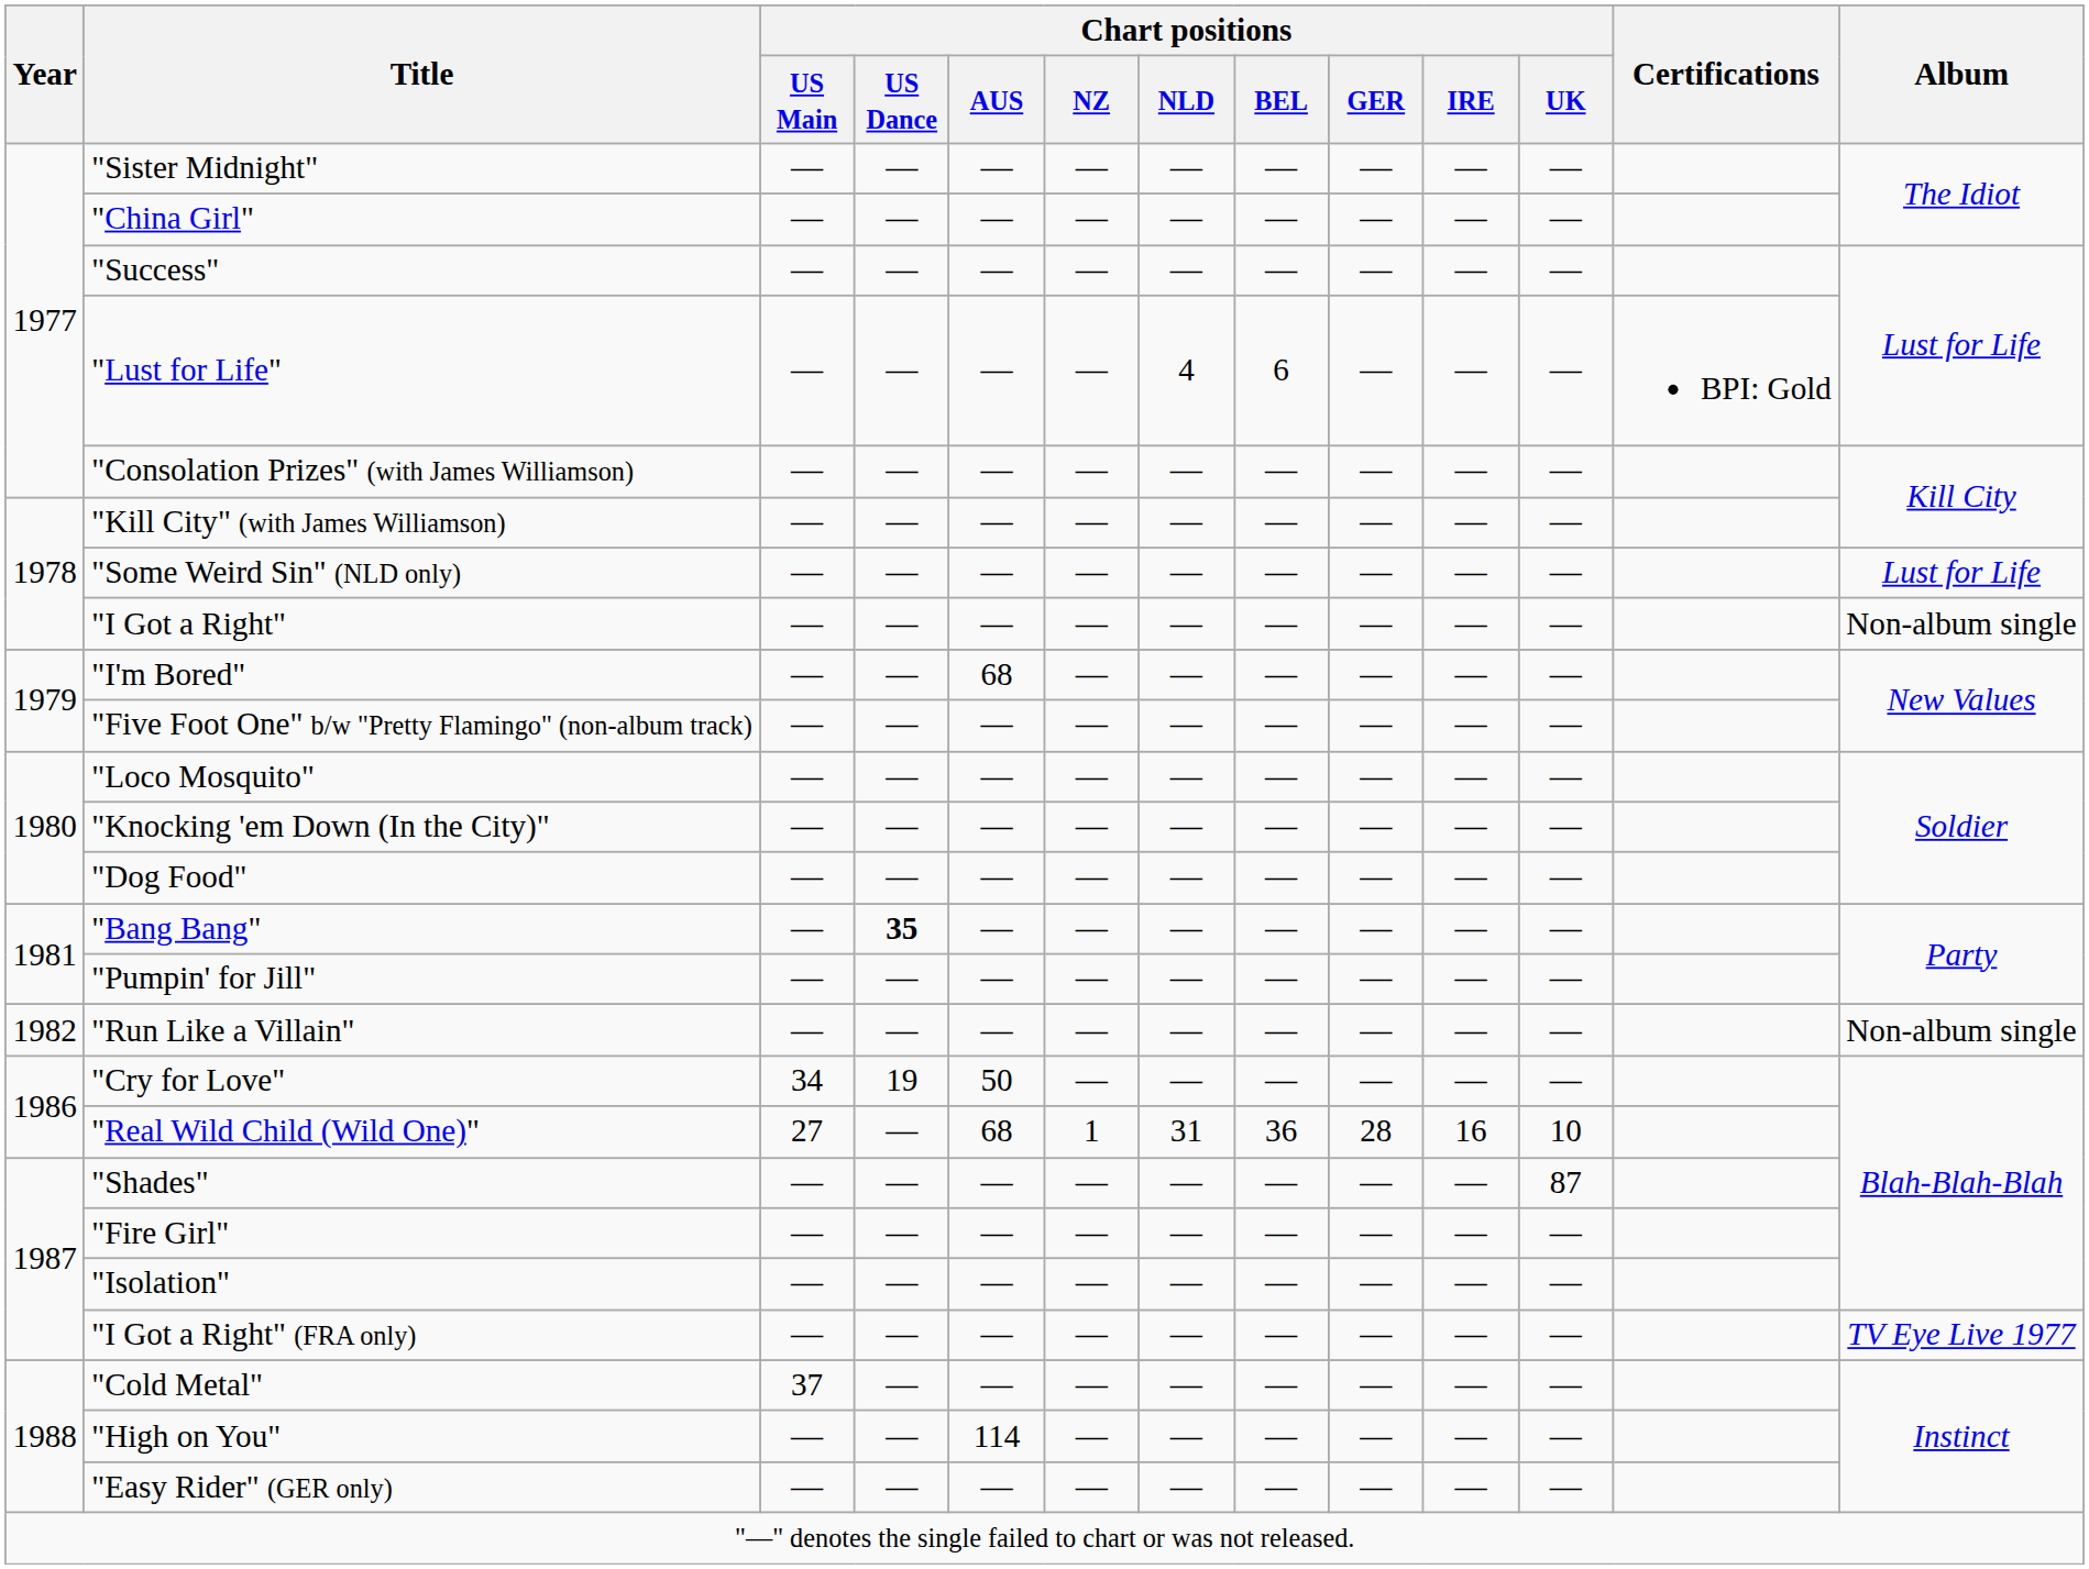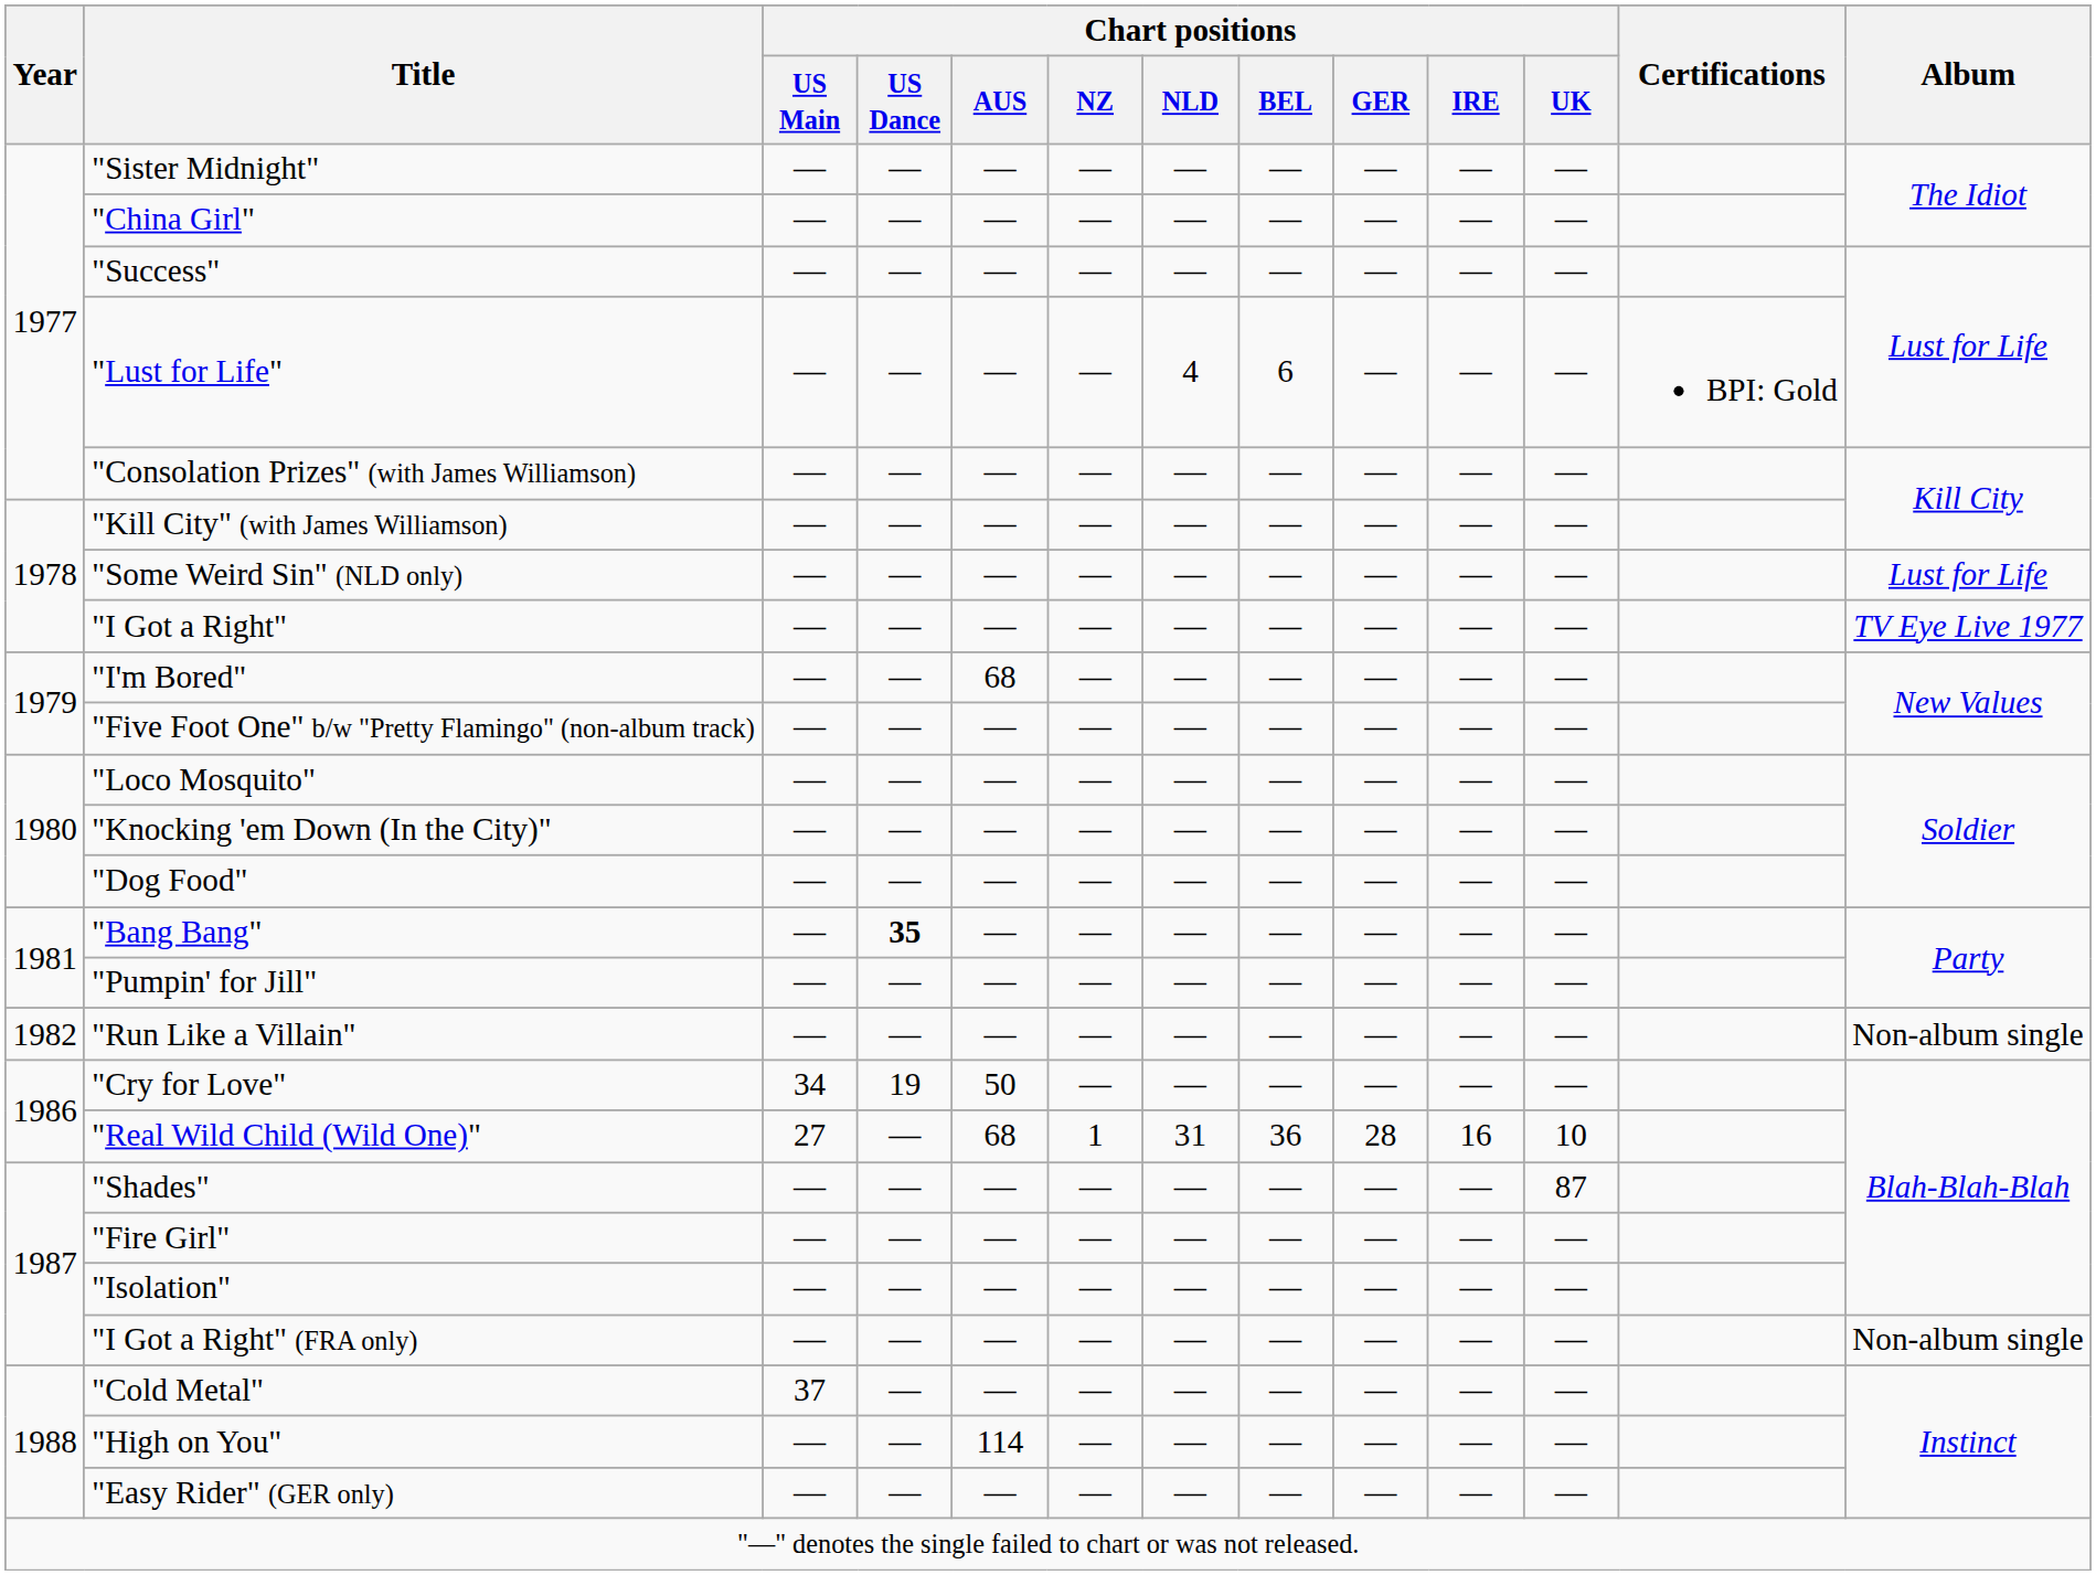 <table class="wikitable" style=text-align:center;>
 <tr>
 <th rowspan="2">Year</th>
 <th rowspan="2">Title</th>
 <th colspan="9">Chart positions</th>
 <th rowspan="2">Certifications</th>
 <th rowspan="2">Album</th>
 </tr>
 <tr style="font-">
 <th width="40"><small><a href='#'>US<br>Main</a></small></th>
 <th width="40"><small><a href='#'>US<br>Dance</a></small></th>
 <th width="40"><small><a href='#'>AUS</a><br></small></th>
 <th width="40"><small><a href='#'>NZ</a></small></th>
 <th width="40"><small><a href='#'>NLD</a></small></th>
 <th width="40"><small><a href='#'>BEL</a></small></th>
 <th width="40"><small><a href='#'>GER</a></small></th>
 <th width="40"><small><a href='#'>IRE</a></small></th>
 <th width="40"><small><a href='#'>UK</a></small></th>
 </tr>
 <tr>
 <td rowspan="5">1977</td>
 <td align="left">"Sister Midnight"</td>
 <td>—</td>
 <td>—</td>
 <td>—</td>
 <td>—</td>
 <td>—</td>
 <td>—</td>
 <td>—</td>
 <td>—</td>
 <td>—</td>
 <td></td>
 <td rowspan="2"><em><a href='#'>The Idiot</a></em></td>
 </tr>
 <tr>
 <td align="left">"<a href='#'>China Girl</a>"</td>
 <td>—</td>
 <td>—</td>
 <td>—</td>
 <td>—</td>
 <td>—</td>
 <td>—</td>
 <td>—</td>
 <td>—</td>
 <td>—</td>
 <td></td>
 </tr>
 <tr>
 <td align="left">"Success"</td>
 <td>—</td>
 <td>—</td>
 <td>—</td>
 <td>—</td>
 <td>—</td>
 <td>—</td>
 <td>—</td>
 <td>—</td>
 <td>—</td>
 <td></td>
 <td rowspan="2"><em><a href='#'>Lust for Life</a></em></td>
 </tr>
 <tr>
 <td align="left">"<a href='#'>Lust for Life</a>"</td>
 <td>—</td>
 <td>—</td>
 <td>—</td>
 <td>—</td>
 <td>4</td>
 <td>6</td>
 <td>—</td>
 <td>—</td>
 <td>—</td>
 <td><br><ul><li>BPI: Gold</li></ul></td>
 </tr>
 <tr>
 <td align="left">"Consolation Prizes" <small>(with James Williamson)</small></td>
 <td>—</td>
 <td>—</td>
 <td>—</td>
 <td>—</td>
 <td>—</td>
 <td>—</td>
 <td>—</td>
 <td>—</td>
 <td>—</td>
 <td></td>
 <td align="center" rowspan="2"><em><a href='#'>Kill City</a></em></td>
 </tr>
 <tr>
 <td rowspan="3">1978</td>
 <td align="left">"Kill City" <small>(with James Williamson)</small></td>
 <td>—</td>
 <td>—</td>
 <td>—</td>
 <td>—</td>
 <td>—</td>
 <td>—</td>
 <td>—</td>
 <td>—</td>
 <td>—</td>
 <td></td>
 </tr>
 <tr>
 <td align="left">"Some Weird Sin" <small>(NLD only)</small></td>
 <td>—</td>
 <td>—</td>
 <td>—</td>
 <td>—</td>
 <td>—</td>
 <td>—</td>
 <td>—</td>
 <td>—</td>
 <td>—</td>
 <td></td>
 <td><em><a href='#'>Lust for Life</a></em></td>
 </tr>
 <tr>
 <td align="left">"I Got a Right"</td>
 <td>—</td>
 <td>—</td>
 <td>—</td>
 <td>—</td>
 <td>—</td>
 <td>—</td>
 <td>—</td>
 <td>—</td>
 <td>—</td>
 <td></td>
-<td>Non-album single</td>
+<td><em><a href='#'>TV Eye Live 1977</a></em></td>
 </tr>
 <tr>
 <td rowspan="2">1979</td>
 <td align="left">"I'm Bored"</td>
 <td>—</td>
 <td>—</td>
 <td>68</td>
 <td>—</td>
 <td>—</td>
 <td>—</td>
 <td>—</td>
 <td>—</td>
 <td>—</td>
 <td></td>
 <td rowspan="2"><em><a href='#'>New Values</a></em></td>
 </tr>
 <tr>
 <td align="left">"Five Foot One" <small>b/w "Pretty Flamingo" (non-album track)</small></td>
 <td>—</td>
 <td>—</td>
 <td>—</td>
 <td>—</td>
 <td>—</td>
 <td>—</td>
 <td>—</td>
 <td>—</td>
 <td>—</td>
 <td></td>
 </tr>
 <tr>
 <td rowspan="3">1980</td>
 <td align="left">"Loco Mosquito"</td>
 <td>—</td>
 <td>—</td>
 <td>—</td>
 <td>—</td>
 <td>—</td>
 <td>—</td>
 <td>—</td>
 <td>—</td>
 <td>—</td>
 <td></td>
 <td rowspan="3"><em><a href='#'>Soldier</a></em></td>
 </tr>
 <tr>
 <td align="left">"Knocking 'em Down (In the City)"</td>
 <td>—</td>
 <td>—</td>
 <td>—</td>
 <td>—</td>
 <td>—</td>
 <td>—</td>
 <td>—</td>
 <td>—</td>
 <td>—</td>
 <td></td>
 </tr>
 <tr>
 <td align="left">"Dog Food"</td>
 <td>—</td>
 <td>—</td>
 <td>—</td>
 <td>—</td>
 <td>—</td>
 <td>—</td>
 <td>—</td>
 <td>—</td>
 <td>—</td>
 <td></td>
 </tr>
 <tr>
 <td rowspan="2">1981</td>
 <td align="left">"<a href='#'>Bang Bang</a>"</td>
 <td>—</td>
 <td><strong>35</strong></td>
 <td>—</td>
 <td>—</td>
 <td>—</td>
 <td>—</td>
 <td>—</td>
 <td>—</td>
 <td>—</td>
 <td></td>
 <td rowspan="2"><em><a href='#'>Party</a></em></td>
 </tr>
 <tr>
 <td align="left">"Pumpin' for Jill"</td>
 <td>—</td>
 <td>—</td>
 <td>—</td>
 <td>—</td>
 <td>—</td>
 <td>—</td>
 <td>—</td>
 <td>—</td>
 <td>—</td>
 </tr>
 <tr>
 <td rowspan="1">1982</td>
 <td align="left">"Run Like a Villain"</td>
 <td>—</td>
 <td>—</td>
 <td>—</td>
 <td>—</td>
 <td>—</td>
 <td>—</td>
 <td>—</td>
 <td>—</td>
 <td>—</td>
 <td></td>
 <td>Non-album single</td>
 </tr>
 <tr>
 <td rowspan="2">1986</td>
 <td align="left">"Cry for Love"</td>
 <td>34</td>
 <td>19</td>
 <td>50</td>
 <td>—</td>
 <td>—</td>
 <td>—</td>
 <td>—</td>
 <td>—</td>
 <td>—</td>
 <td></td>
 <td rowspan="5"><em><a href='#'>Blah-Blah-Blah</a></em></td>
 </tr>
 <tr>
 <td align="left">"<a href='#'>Real Wild Child (Wild One)</a>"</td>
 <td>27</td>
 <td>—</td>
 <td>68</td>
 <td>1</td>
 <td>31</td>
 <td>36</td>
 <td>28</td>
 <td>16</td>
 <td>10</td>
 <td></td>
 </tr>
 <tr>
 <td rowspan="4">1987</td>
 <td align="left">"Shades"</td>
 <td>—</td>
 <td>—</td>
 <td>—</td>
 <td>—</td>
 <td>—</td>
 <td>—</td>
 <td>—</td>
 <td>—</td>
 <td>87</td>
 <td></td>
 </tr>
 <tr>
 <td align="left">"Fire Girl"</td>
 <td>—</td>
 <td>—</td>
 <td>—</td>
 <td>—</td>
 <td>—</td>
 <td>—</td>
 <td>—</td>
 <td>—</td>
 <td>—</td>
 <td></td>
 </tr>
 <tr>
 <td align="left">"Isolation"</td>
 <td>—</td>
 <td>—</td>
 <td>—</td>
 <td>—</td>
 <td>—</td>
 <td>—</td>
 <td>—</td>
 <td>—</td>
 <td>—</td>
 <td></td>
 </tr>
 <tr>
 <td align="left">"I Got a Right" <small>(FRA only)</small></td>
 <td>—</td>
 <td>—</td>
 <td>—</td>
 <td>—</td>
 <td>—</td>
 <td>—</td>
 <td>—</td>
 <td>—</td>
 <td>—</td>
 <td></td>
-<td><em><a href='#'>TV Eye Live 1977</a></em></td>
+<td>Non-album single</td>
 </tr>
 <tr>
 <td rowspan="3">1988</td>
 <td align="left">"Cold Metal"</td>
 <td>37</td>
 <td>—</td>
 <td>—</td>
 <td>—</td>
 <td>—</td>
 <td>—</td>
 <td>—</td>
 <td>—</td>
 <td>—</td>
 <td></td>
 <td rowspan="3"><em><a href='#'>Instinct</a></em></td>
 </tr>
 <tr>
 <td align="left">"High on You"</td>
 <td>—</td>
 <td>—</td>
 <td>114</td>
 <td>—</td>
 <td>—</td>
 <td>—</td>
 <td>—</td>
 <td>—</td>
 <td>—</td>
 <td></td>
 </tr>
 <tr>
 <td align="left">"Easy Rider" <small>(GER only)</small></td>
 <td>—</td>
 <td>—</td>
 <td>—</td>
 <td>—</td>
 <td>—</td>
 <td>—</td>
 <td>—</td>
 <td>—</td>
 <td>—</td>
 <td></td>
 </tr>
 <tr>
 <td colspan="13" align="center"><small>"—" denotes the single failed to chart or was not released.</small></td>
 </tr>
 </table>
